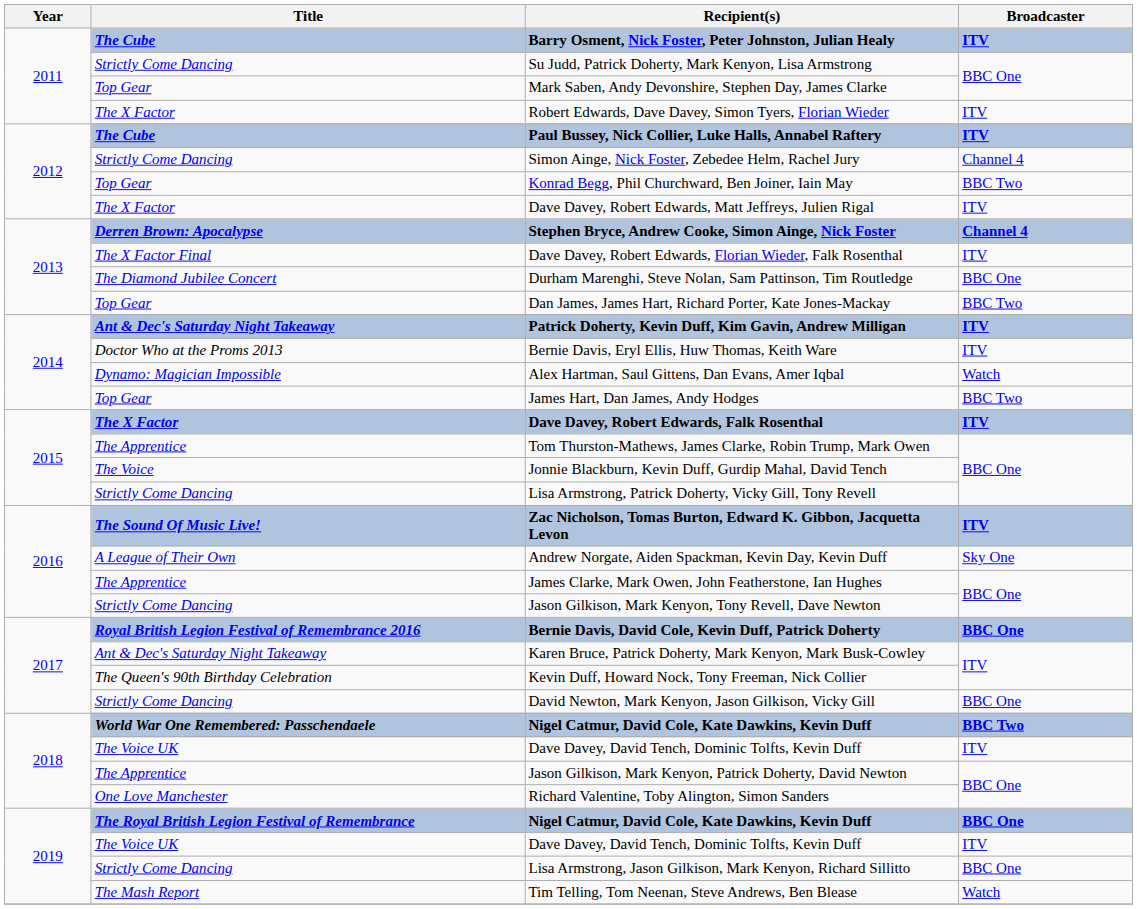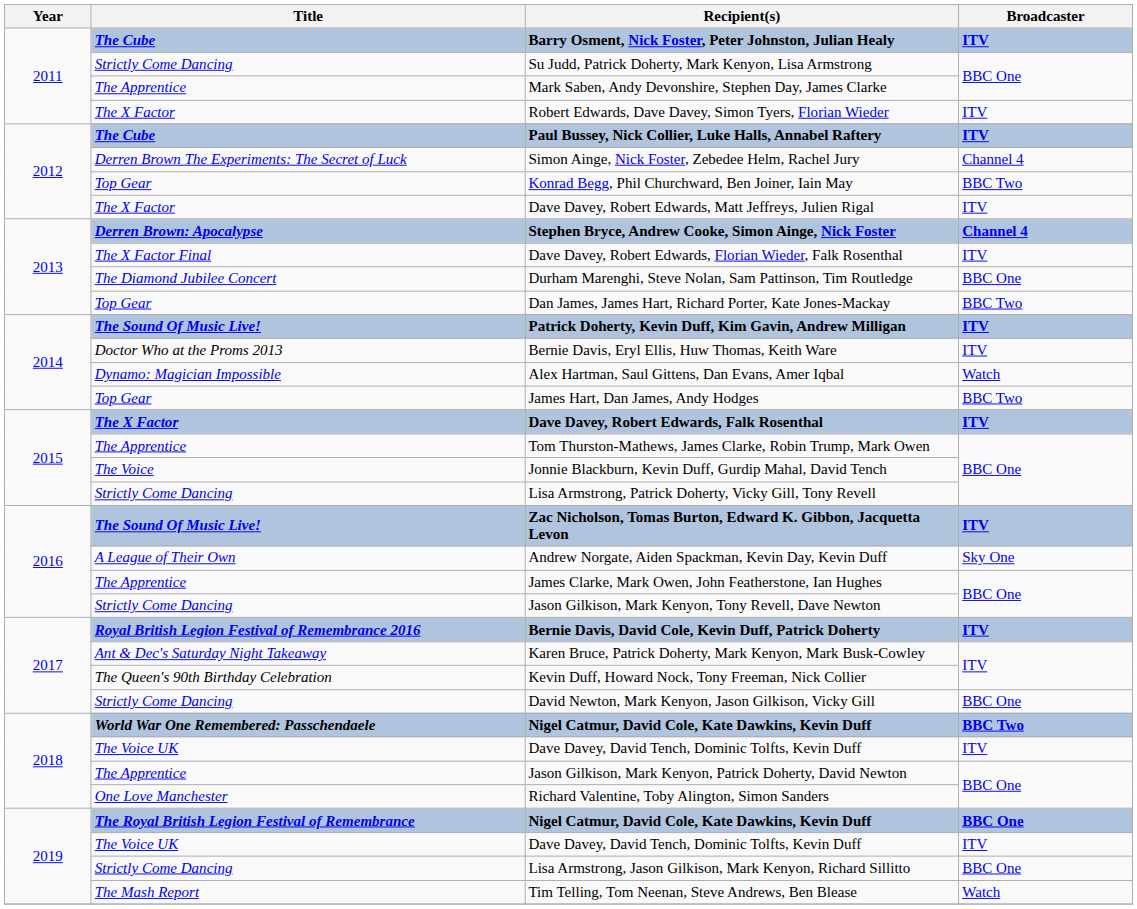 <table class="wikitable" width="95%">
 <tr>
 <th width=5%>Year</th>
 <th width=25%>Title</th>
 <th width=25%><strong>Recipient(s)</strong></th>
 <th width=10%><strong>Broadcaster</strong></th>
 </tr>
 <tr>
 <td rowspan="4" style="text-align:center;"><a href='#'>2011</a></td>
 <td style="background:#B0C4DE;"><strong><em><a href='#'>The Cube</a></em></strong></td>
 <td style="background:#B0C4DE;"><strong>Barry Osment, <a href='#'>Nick Foster</a>, Peter Johnston, Julian Healy</strong></td>
 <td style="background:#B0C4DE;"><strong><a href='#'>ITV</a></strong></td>
 </tr>
 <tr>
 <td><em><a href='#'>Strictly Come Dancing</a></em></td>
 <td>Su Judd, Patrick Doherty, Mark Kenyon, Lisa Armstrong</td>
 <td rowspan="2"><a href='#'>BBC One</a></td>
 </tr>
 <tr>
-<td><em><a href='#'>Top Gear</a></em></td>
+<td><em><a href='#'>The Apprentice</a></em></td>
 <td>Mark Saben, Andy Devonshire, Stephen Day, James Clarke</td>
 </tr>
 <tr>
 <td><em><a href='#'>The X Factor</a></em></td>
 <td>Robert Edwards, Dave Davey, Simon Tyers, <a href='#'>Florian Wieder</a></td>
 <td><a href='#'>ITV</a></td>
 </tr>
 <tr>
 <td rowspan="4" style="text-align:center;"><a href='#'>2012</a></td>
 <td style="background:#B0C4DE;"><strong><em><a href='#'>The Cube</a></em></strong></td>
 <td style="background:#B0C4DE;"><strong>Paul Bussey, Nick Collier, Luke Halls, Annabel Raftery</strong></td>
 <td style="background:#B0C4DE;"><strong><a href='#'>ITV</a></strong></td>
 </tr>
 <tr>
-<td><em><a href='#'>Strictly Come Dancing</a></em></td>
+<td><em><a href='#'>Derren Brown The Experiments: The Secret of Luck</a></em></td>
 <td>Simon Ainge, <a href='#'>Nick Foster</a>, Zebedee Helm, Rachel Jury</td>
 <td><a href='#'>Channel 4</a></td>
 </tr>
 <tr>
 <td><em><a href='#'>Top Gear</a></em></td>
 <td><a href='#'>Konrad Begg</a>, Phil Churchward, Ben Joiner, Iain May</td>
 <td><a href='#'>BBC Two</a></td>
 </tr>
 <tr>
 <td><em><a href='#'>The X Factor</a></em></td>
 <td>Dave Davey, Robert Edwards, Matt Jeffreys, Julien Rigal</td>
 <td><a href='#'>ITV</a></td>
 </tr>
 <tr>
 <td rowspan="4" style="text-align:center;"><a href='#'>2013</a></td>
 <td style="background:#B0C4DE;"><strong><em><a href='#'>Derren Brown: Apocalypse</a></em></strong></td>
 <td style="background:#B0C4DE;"><strong>Stephen Bryce, Andrew Cooke, Simon Ainge, <a href='#'>Nick Foster</a></strong></td>
 <td style="background:#B0C4DE;"><strong><a href='#'>Channel 4</a></strong></td>
 </tr>
 <tr>
 <td><em><a href='#'>The X Factor Final</a></em></td>
 <td>Dave Davey, Robert Edwards, <a href='#'>Florian Wieder</a>, Falk Rosenthal</td>
 <td><a href='#'>ITV</a></td>
 </tr>
 <tr>
 <td><em><a href='#'>The Diamond Jubilee Concert</a></em></td>
 <td>Durham Marenghi, Steve Nolan, Sam Pattinson, Tim Routledge</td>
 <td><a href='#'>BBC One</a></td>
 </tr>
 <tr>
 <td><em><a href='#'>Top Gear</a></em></td>
 <td>Dan James, James Hart, Richard Porter, Kate Jones-Mackay</td>
 <td><a href='#'>BBC Two</a></td>
 </tr>
 <tr>
 <td rowspan="4" style="text-align:center;"><a href='#'>2014</a></td>
-<td style="background:#B0C4DE;"><strong><em><a href='#'>Ant & Dec's Saturday Night Takeaway</a></em></strong></td>
+<td style="background:#B0C4DE;"><strong><em><a href='#'>The Sound Of Music Live!</a></em></strong></td>
 <td style="background:#B0C4DE;"><strong>Patrick Doherty, Kevin Duff, Kim Gavin, Andrew Milligan</strong></td>
 <td style="background:#B0C4DE;"><strong><a href='#'>ITV</a></strong></td>
 </tr>
 <tr>
 <td><em>Doctor Who at the Proms 2013</em></td>
 <td>Bernie Davis, Eryl Ellis, Huw Thomas, Keith Ware</td>
 <td><a href='#'>ITV</a></td>
 </tr>
 <tr>
 <td><em><a href='#'>Dynamo: Magician Impossible</a></em></td>
 <td>Alex Hartman, Saul Gittens, Dan Evans, Amer Iqbal</td>
 <td><a href='#'>Watch</a></td>
 </tr>
 <tr>
 <td><em><a href='#'>Top Gear</a></em></td>
 <td>James Hart, Dan James, Andy Hodges</td>
 <td><a href='#'>BBC Two</a></td>
 </tr>
 <tr>
 <td rowspan="4" style="text-align:center;"><a href='#'>2015</a></td>
 <td style="background:#B0C4DE;"><strong><em><a href='#'>The X Factor</a></em></strong></td>
 <td style="background:#B0C4DE;"><strong>Dave Davey, Robert Edwards, Falk Rosenthal</strong></td>
 <td style="background:#B0C4DE;"><strong><a href='#'>ITV</a></strong></td>
 </tr>
 <tr>
 <td><em><a href='#'>The Apprentice</a></em></td>
 <td>Tom Thurston-Mathews, James Clarke, Robin Trump, Mark Owen</td>
 <td rowspan="3"><a href='#'>BBC One</a></td>
 </tr>
 <tr>
 <td><em><a href='#'>The Voice</a></em></td>
 <td>Jonnie Blackburn, Kevin Duff, Gurdip Mahal, David Tench</td>
 </tr>
 <tr>
 <td><em><a href='#'>Strictly Come Dancing</a></em></td>
 <td>Lisa Armstrong, Patrick Doherty, Vicky Gill, Tony Revell</td>
 </tr>
 <tr>
 <td rowspan="4" style="text-align:center;"><a href='#'>2016</a></td>
 <td style="background:#B0C4DE;"><strong><em><a href='#'>The Sound Of Music Live!</a></em></strong></td>
 <td style="background:#B0C4DE;"><strong>Zac Nicholson, Tomas Burton, Edward K. Gibbon, Jacquetta Levon</strong></td>
 <td style="background:#B0C4DE;"><strong><a href='#'>ITV</a></strong></td>
 </tr>
 <tr>
 <td><em><a href='#'>A League of Their Own</a></em></td>
 <td>Andrew Norgate, Aiden Spackman, Kevin Day, Kevin Duff</td>
 <td><a href='#'>Sky One</a></td>
 </tr>
 <tr>
 <td><em><a href='#'>The Apprentice</a></em></td>
 <td>James Clarke, Mark Owen, John Featherstone, Ian Hughes</td>
 <td rowspan="2"><a href='#'>BBC One</a></td>
 </tr>
 <tr>
 <td><em><a href='#'>Strictly Come Dancing</a></em></td>
 <td>Jason Gilkison, Mark Kenyon, Tony Revell, Dave Newton</td>
 </tr>
 <tr>
 <td rowspan="4" style="text-align:center;"><a href='#'>2017</a><br></td>
 <td style="background:#B0C4DE;"><strong><em><a href='#'>Royal British Legion Festival of Remembrance 2016</a></em></strong></td>
 <td style="background:#B0C4DE;"><strong>Bernie Davis, David Cole, Kevin Duff, Patrick Doherty</strong></td>
-<td style="background:#B0C4DE;"><strong><a href='#'>BBC One</a></strong></td>
+<td style="background:#B0C4DE;"><strong><a href='#'>ITV</a></strong></td>
 </tr>
 <tr>
 <td><em><a href='#'>Ant & Dec's Saturday Night Takeaway</a></em></td>
 <td>Karen Bruce, Patrick Doherty, Mark Kenyon, Mark Busk-Cowley</td>
 <td rowspan="2"><a href='#'>ITV</a></td>
 </tr>
 <tr>
 <td><em>The Queen's 90th Birthday Celebration</em></td>
 <td>Kevin Duff, Howard Nock, Tony Freeman, Nick Collier</td>
 </tr>
 <tr>
 <td><em><a href='#'>Strictly Come Dancing</a></em></td>
 <td>David Newton, Mark Kenyon, Jason Gilkison, Vicky Gill</td>
 <td><a href='#'>BBC One</a></td>
 </tr>
 <tr>
 <td rowspan="4" style="text-align:center;"><a href='#'>2018</a><br></td>
 <td style="background:#B0C4DE;"><strong><em>World War One Remembered: Passchendaele</em></strong></td>
 <td style="background:#B0C4DE;"><strong>Nigel Catmur, David Cole, Kate Dawkins, Kevin Duff</strong></td>
 <td style="background:#B0C4DE;"><strong><a href='#'>BBC Two</a></strong></td>
 </tr>
 <tr>
 <td><em><a href='#'>The Voice UK</a></em></td>
 <td>Dave Davey, David Tench, Dominic Tolfts, Kevin Duff</td>
 <td><a href='#'>ITV</a></td>
 </tr>
 <tr>
 <td><em><a href='#'>The Apprentice</a></em></td>
 <td>Jason Gilkison, Mark Kenyon, Patrick Doherty, David Newton</td>
 <td rowspan="2"><a href='#'>BBC One</a></td>
 </tr>
 <tr>
 <td><em><a href='#'>One Love Manchester</a></em></td>
 <td>Richard Valentine, Toby Alington, Simon Sanders</td>
 </tr>
 <tr>
 <td rowspan="4" style="text-align:center;"><a href='#'>2019</a><br></td>
 <td style="background:#B0C4DE;"><strong><em><a href='#'>The Royal British Legion Festival of Remembrance</a></em></strong></td>
 <td style="background:#B0C4DE;"><strong>Nigel Catmur, David Cole, Kate Dawkins, Kevin Duff</strong></td>
 <td style="background:#B0C4DE;"><strong><a href='#'>BBC One</a></strong></td>
 </tr>
 <tr>
 <td><em><a href='#'>The Voice UK</a></em></td>
 <td>Dave Davey, David Tench, Dominic Tolfts, Kevin Duff</td>
 <td><a href='#'>ITV</a></td>
 </tr>
 <tr>
 <td><em><a href='#'>Strictly Come Dancing</a></em></td>
 <td>Lisa Armstrong, Jason Gilkison, Mark Kenyon, Richard Sillitto</td>
 <td><a href='#'>BBC One</a></td>
 </tr>
 <tr>
 <td><em><a href='#'>The Mash Report</a></em></td>
 <td>Tim Telling, Tom Neenan, Steve Andrews, Ben Blease</td>
 <td><a href='#'>Watch</a></td>
 </tr>
 <tr>
 </tr>
 </table>
